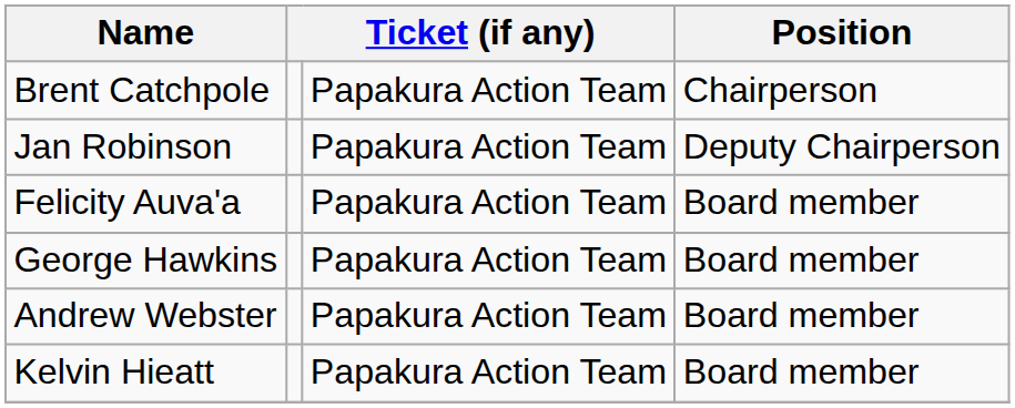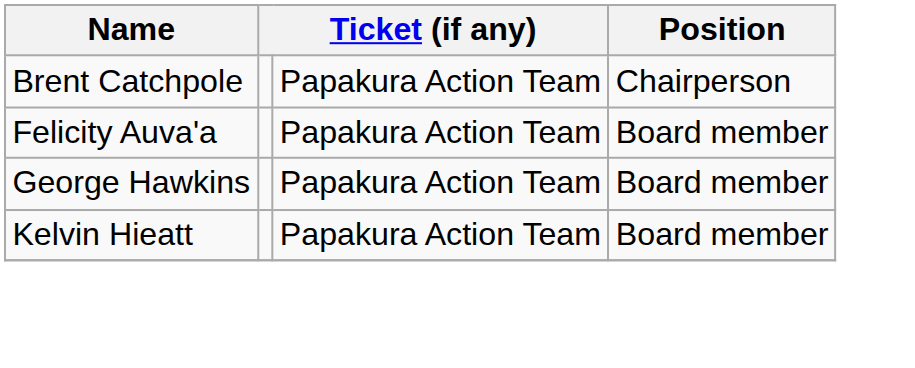 <table class="wikitable">
 <tr>
 <th>Name</th>
 <th colspan="2"><a href='#'>Ticket</a> (if any)</th>
 <th>Position</th>
 </tr>
 <tr>
 <td>Brent Catchpole</td>
 <td></td>
 <td>Papakura Action Team</td>
 <td>Chairperson</td>
-</tr>
-<tr>
-<td>Jan Robinson </td>
-<td></td>
-<td>Papakura Action Team</td>
-<td>Deputy Chairperson</td>
 </tr>
 <tr>
 <td>Felicity Auva'a</td>
 <td></td>
 <td>Papakura Action Team</td>
 <td>Board member</td>
 </tr>
 <tr>
 <td>George Hawkins</td>
 <td></td>
 <td>Papakura Action Team</td>
 <td>Board member</td>
 </tr>
 <tr>
-<td>Andrew Webster</td>
-<td></td>
-<td>Papakura Action Team</td>
-<td>Board member</td>
-</tr>
-<tr>
 <td>Kelvin Hieatt</td>
 <td></td>
 <td>Papakura Action Team</td>
 <td>Board member</td>
 </tr>
 <tr>
 </tr>
 </table>
